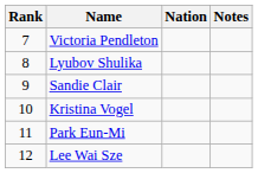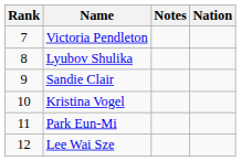 <table class="wikitable sortable" style="text-align:center">
 <tr>
 <th>Rank</th>
 <th>Name</th>
+<th>Notes</th>
 <th>Nation</th>
-<th>Notes</th>
 </tr>
 <tr>
 <td>7</td>
 <td align=left><a href='#'>Victoria Pendleton</a></td>
+<td></td>
 <td align=left></td>
-<td></td>
 </tr>
 <tr>
 <td>8</td>
 <td align=left><a href='#'>Lyubov Shulika</a></td>
+<td></td>
 <td align=left></td>
-<td></td>
 </tr>
 <tr>
 <td>9</td>
 <td align=left><a href='#'>Sandie Clair</a></td>
+<td></td>
 <td align=left></td>
-<td></td>
 </tr>
 <tr>
 <td>10</td>
 <td align=left><a href='#'>Kristina Vogel</a></td>
+<td></td>
 <td align=left></td>
-<td></td>
 </tr>
 <tr>
 <td>11</td>
 <td align=left><a href='#'>Park Eun-Mi</a></td>
+<td></td>
 <td align=left></td>
-<td></td>
 </tr>
 <tr>
 <td>12</td>
 <td align=left><a href='#'>Lee Wai Sze</a></td>
+<td></td>
 <td align=left></td>
-<td></td>
 </tr>
 </table>
